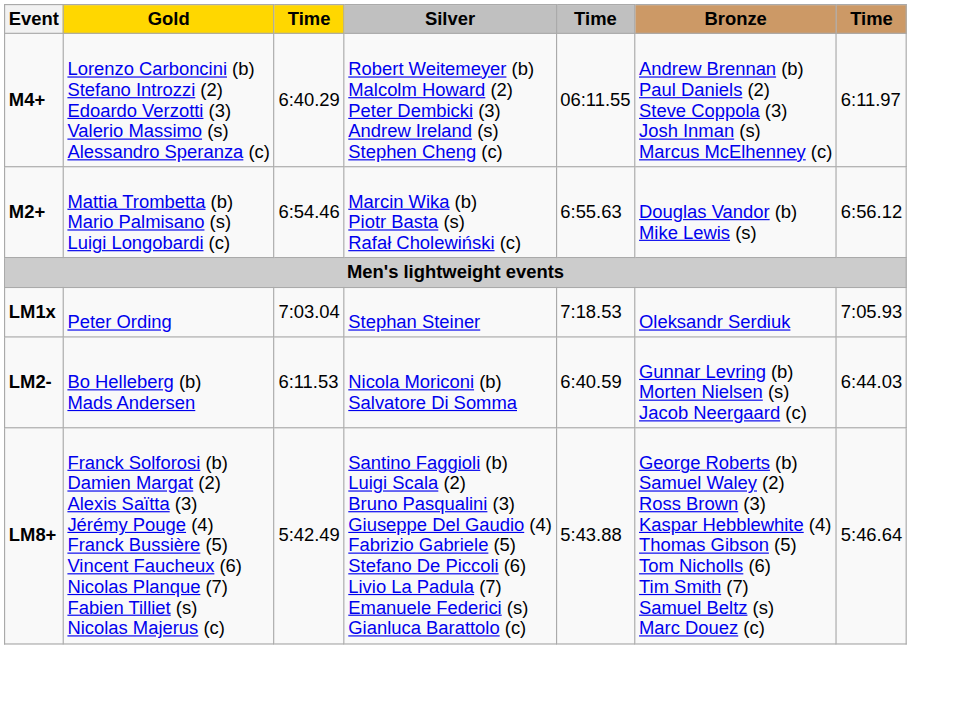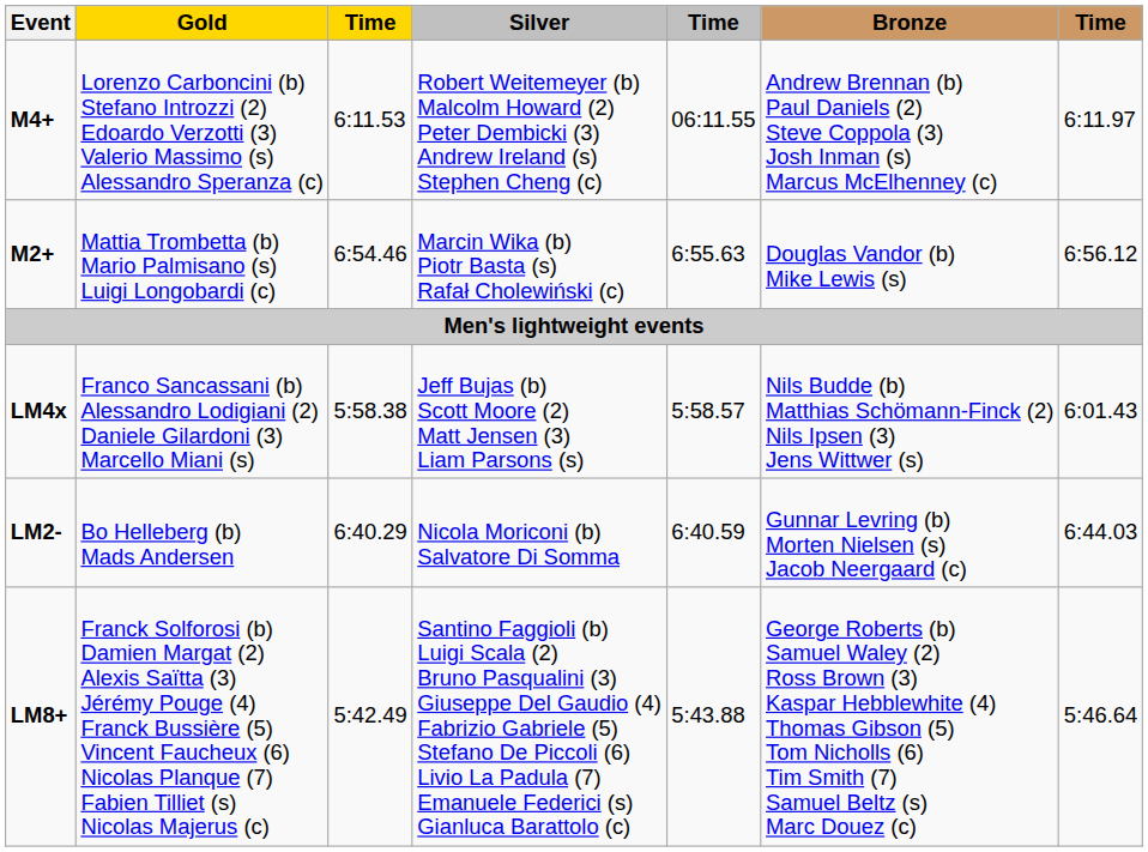 <table class="wikitable">
 <tr>
 <th>Event</th>
 <th style="text-align:center;background-color:gold;">Gold</th>
 <th style="text-align:center;background-color:gold;">Time</th>
 <th style="text-align:center;background-color:silver;">Silver</th>
 <th style="text-align:center;background-color:silver;">Time</th>
 <th style="text-align:center;background-color:#CC9966;">Bronze</th>
 <th style="text-align:center;background-color:#CC9966;">Time</th>
 </tr>
 <tr>
 <td><strong>M4+</strong></td>
 <td> <br><a href='#'>Lorenzo Carboncini</a> (b)<br><a href='#'>Stefano Introzzi</a> (2)<br><a href='#'>Edoardo Verzotti</a> (3)<br><a href='#'>Valerio Massimo</a> (s)<br><a href='#'>Alessandro Speranza</a> (c)</td>
-<td>6:40.29</td>
+<td>6:11.53</td>
 <td> <br><a href='#'>Robert Weitemeyer</a> (b)<br><a href='#'>Malcolm Howard</a> (2)<br><a href='#'>Peter Dembicki</a> (3)<br><a href='#'>Andrew Ireland</a> (s)<br><a href='#'>Stephen Cheng</a> (c)</td>
 <td>06:11.55</td>
 <td> <br><a href='#'>Andrew Brennan</a> (b)<br><a href='#'>Paul Daniels</a> (2)<br><a href='#'>Steve Coppola</a> (3) <br><a href='#'>Josh Inman</a> (s)<br><a href='#'>Marcus McElhenney</a> (c)</td>
 <td>6:11.97</td>
 </tr>
 <tr>
 <td><strong>M2+</strong></td>
 <td> <br><a href='#'>Mattia Trombetta</a> (b)<br><a href='#'>Mario Palmisano</a> (s)<br><a href='#'>Luigi Longobardi</a> (c)</td>
 <td>6:54.46</td>
 <td> <br><a href='#'>Marcin Wika</a> (b)<br><a href='#'>Piotr Basta</a> (s)<br><a href='#'>Rafał Cholewiński</a> (c)</td>
 <td>6:55.63</td>
 <td> <br><a href='#'>Douglas Vandor</a> (b)<br><a href='#'>Mike Lewis</a> (s)</td>
 <td>6:56.12</td>
 </tr>
 <tr>
 <th colspan="7" style="background-color:#CCC;">Men's lightweight events</th>
 </tr>
 <tr>
-<td><strong>LM1x</strong></td>
-<td> <br><a href='#'>Peter Ording</a></td>
-<td>7:03.04</td>
-<td> <br><a href='#'>Stephan Steiner</a></td>
-<td>7:18.53</td>
-<td> <br><a href='#'>Oleksandr Serdiuk</a></td>
-<td>7:05.93</td>
+<td><strong>LM4x</strong></td>
+<td> <br><a href='#'>Franco Sancassani</a> (b)<br><a href='#'>Alessandro Lodigiani</a> (2)<br><a href='#'>Daniele Gilardoni</a> (3)<br><a href='#'>Marcello Miani</a> (s)</td>
+<td>5:58.38</td>
+<td> <br><a href='#'>Jeff Bujas</a> (b)<br><a href='#'>Scott Moore</a> (2)<br><a href='#'>Matt Jensen</a> (3)<br><a href='#'>Liam Parsons</a> (s)</td>
+<td>5:58.57</td>
+<td> <br><a href='#'>Nils Budde</a> (b)<br><a href='#'>Matthias Schömann-Finck</a> (2)<br><a href='#'>Nils Ipsen</a> (3)<br><a href='#'>Jens Wittwer</a> (s)</td>
+<td>6:01.43</td>
 </tr>
 <tr>
 <td><strong>LM2-</strong></td>
 <td> <br><a href='#'>Bo Helleberg</a> (b)<br><a href='#'>Mads Andersen</a></td>
-<td>6:11.53</td>
+<td>6:40.29</td>
 <td> <br><a href='#'>Nicola Moriconi</a> (b)<br><a href='#'>Salvatore Di Somma</a></td>
 <td>6:40.59</td>
 <td> <br><a href='#'>Gunnar Levring</a> (b)<br><a href='#'>Morten Nielsen</a> (s)<br><a href='#'>Jacob Neergaard</a> (c)</td>
 <td>6:44.03</td>
 </tr>
 <tr>
 <td><strong>LM8+</strong></td>
 <td> <br><a href='#'>Franck Solforosi</a> (b)<br><a href='#'>Damien Margat</a> (2)<br><a href='#'>Alexis Saïtta</a> (3)<br><a href='#'>Jérémy Pouge</a> (4)<br><a href='#'>Franck Bussière</a> (5)<br><a href='#'>Vincent Faucheux</a> (6)<br><a href='#'>Nicolas Planque</a> (7)<br><a href='#'>Fabien Tilliet</a> (s)<br><a href='#'>Nicolas Majerus</a> (c)</td>
 <td>5:42.49</td>
 <td> <br><a href='#'>Santino Faggioli</a> (b)<br><a href='#'>Luigi Scala</a> (2)<br><a href='#'>Bruno Pasqualini</a> (3)<br><a href='#'>Giuseppe Del Gaudio</a> (4)<br><a href='#'>Fabrizio Gabriele</a> (5)<br><a href='#'>Stefano De Piccoli</a> (6)<br><a href='#'>Livio La Padula</a> (7)<br><a href='#'>Emanuele Federici</a> (s)<br><a href='#'>Gianluca Barattolo</a> (c)</td>
 <td>5:43.88</td>
 <td> <br><a href='#'>George Roberts</a> (b)<br><a href='#'>Samuel Waley</a> (2)<br><a href='#'>Ross Brown</a> (3)<br><a href='#'>Kaspar Hebblewhite</a> (4)<br><a href='#'>Thomas Gibson</a> (5)<br><a href='#'>Tom Nicholls</a> (6)<br> <a href='#'>Tim Smith</a> (7)<br><a href='#'>Samuel Beltz</a> (s)<br><a href='#'>Marc Douez</a> (c)</td>
 <td>5:46.64</td>
 </tr>
 </table>
